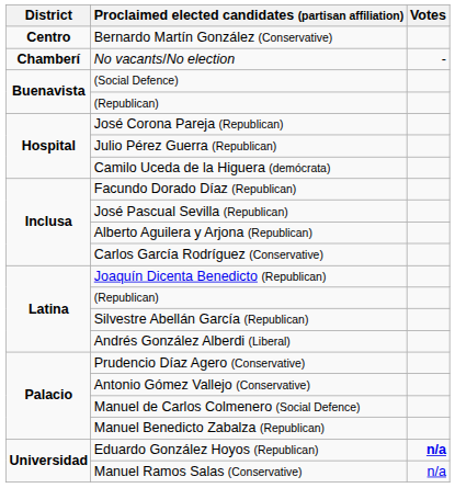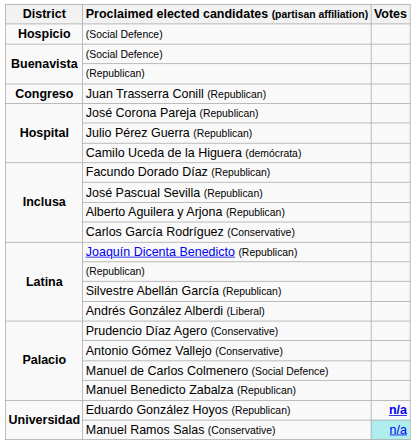 <table class="wikitable" style="margin:1em auto;">
 <tr>
 <th>District</th>
 <th>Proclaimed elected candidates <small>(partisan affiliation)</small></th>
 <th>Votes</th>
 </tr>
 <tr>
-<td align=center rowspan = 1><strong>Centro</strong></td>
-<td>Bernardo Martín González <small>(Conservative)</small></td>
+<td align=center rowspan = 1><strong>Hospicio</strong></td>
+<td> <small>(Social Defence)</small></td>
 <td align=right></td>
-</tr>
-<tr>
-<td align=center rowspan= 1><strong>Chamberí</strong></td>
-<td><em>No vacants</em>/<em>No election</em></td>
-<td align=right>-</td>
 </tr>
 <tr>
 <td align=center rowspan = 2> <strong>Buenavista</strong></td>
 <td> <small>(Social Defence)</small></td>
 <td align=right></td>
 </tr>
 <tr>
 <td> <small>(Republican)</small></td>
+<td align=right></td>
+</tr>
+<tr>
+<td align=center rowspan=1><strong>Congreso</strong></td>
+<td>Juan Trasserra Conill <small>(Republican)</small></td>
 <td align=right></td>
 </tr>
 <tr>
 <td align=center rowspan= 3><strong>Hospital</strong></td>
 <td>José Corona Pareja <small>(Republican)</small></td>
 <td align=right></td>
 </tr>
 <tr>
 <td>Julio Pérez Guerra <small>(Republican)</small></td>
 <td align=right></td>
 </tr>
 <tr>
 <td>Camilo Uceda de la Higuera <small>(demócrata)</small></td>
 <td align=right></td>
 </tr>
 <tr>
 <td align=center rowspan=4><strong>Inclusa</strong></td>
 <td>Facundo Dorado Díaz <small>(Republican)</small></td>
 <td align=right></td>
 </tr>
 <tr>
 <td>José Pascual Sevilla <small>(Republican)</small></td>
 <td align=right></td>
 </tr>
 <tr>
 <td>Alberto Aguilera y Arjona <small>(Republican)</small></td>
 <td align=right></td>
 </tr>
 <tr>
 <td>Carlos García Rodríguez <small>(Conservative)</small></td>
 <td align=right></td>
 </tr>
 <tr>
 <td align=center rowspan = 4><strong>Latina</strong></td>
 <td><a href='#'>Joaquín Dicenta Benedicto</a> <small>(Republican)</small></td>
 <td align=right></td>
 </tr>
 <tr>
 <td> <small>(Republican)</small></td>
 <td align=right></td>
 </tr>
 <tr>
 <td>Silvestre Abellán García <small>(Republican)</small></td>
 <td align=right></td>
 </tr>
 <tr>
 <td>Andrés González Alberdi <small>(Liberal)</small></td>
 <td align=right></td>
 </tr>
 <tr>
 <td align=center rowspan = 4><strong>Palacio</strong></td>
 <td>Prudencio Díaz Agero <small>(Conservative)</small></td>
 <td align=right></td>
 </tr>
 <tr>
 <td>Antonio Gómez Vallejo <small>(Conservative)</small></td>
 <td align=right></td>
 </tr>
 <tr>
 <td>Manuel de Carlos Colmenero <small>(Social Defence)</small></td>
 <td align=right></td>
 </tr>
 <tr>
 <td>Manuel Benedicto Zabalza <small>(Republican)</small></td>
 <td align=right></td>
 </tr>
 <tr>
 <td align=center rowspan = 2>  <strong>Universidad</strong></td>
 <td>Eduardo González Hoyos <small>(Republican)</small></td>
 <td align=right><strong><a href='#'>n/a</a></strong></td>
 </tr>
 <tr>
 <td>Manuel Ramos Salas <small>(Conservative)</small></td>
-<td align=right><a href='#'>n/a</a></td>
+<td align=right style="background: paleturquoise;"><a href='#'>n/a</a></td>
 </tr>
 </table>
